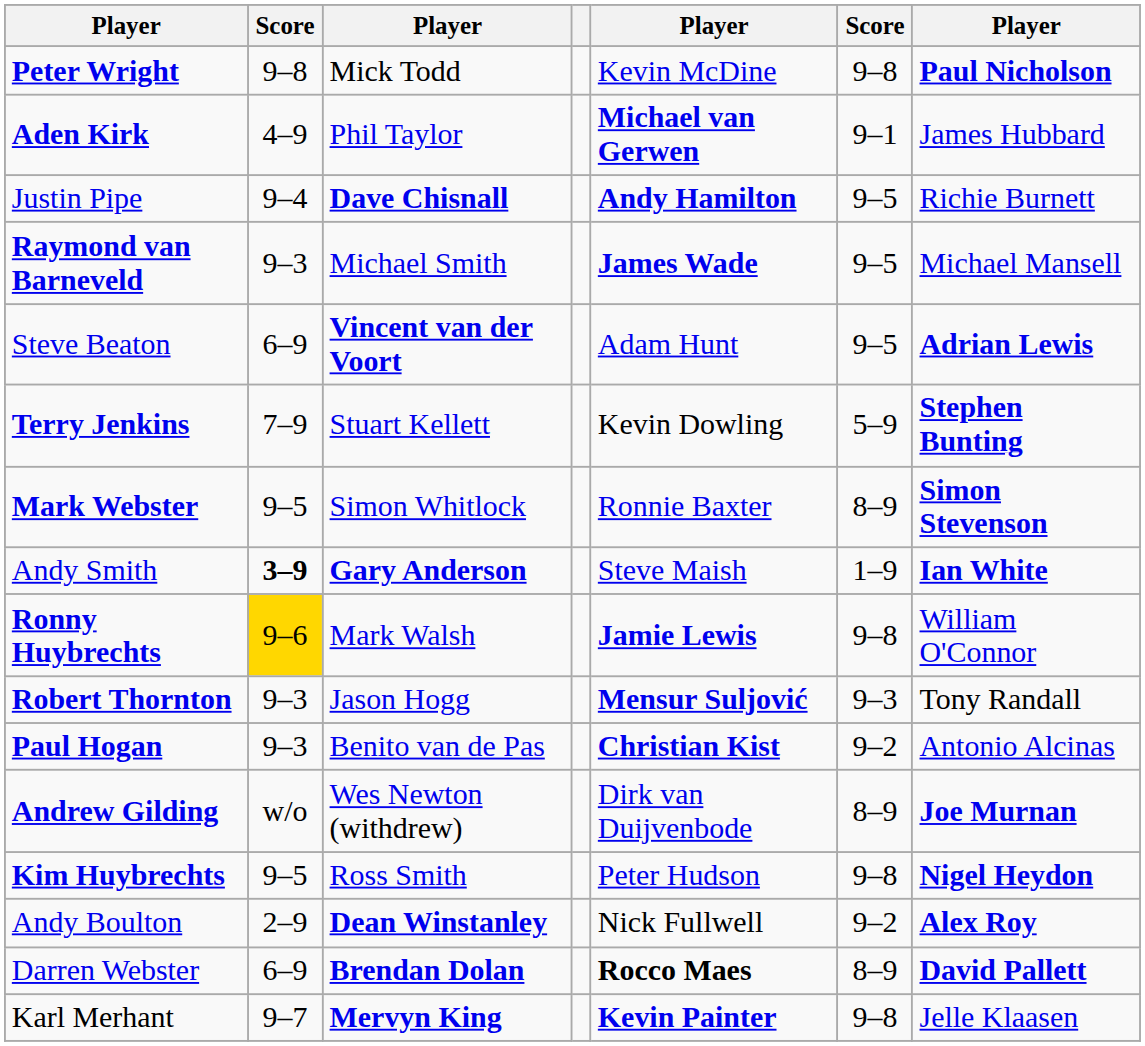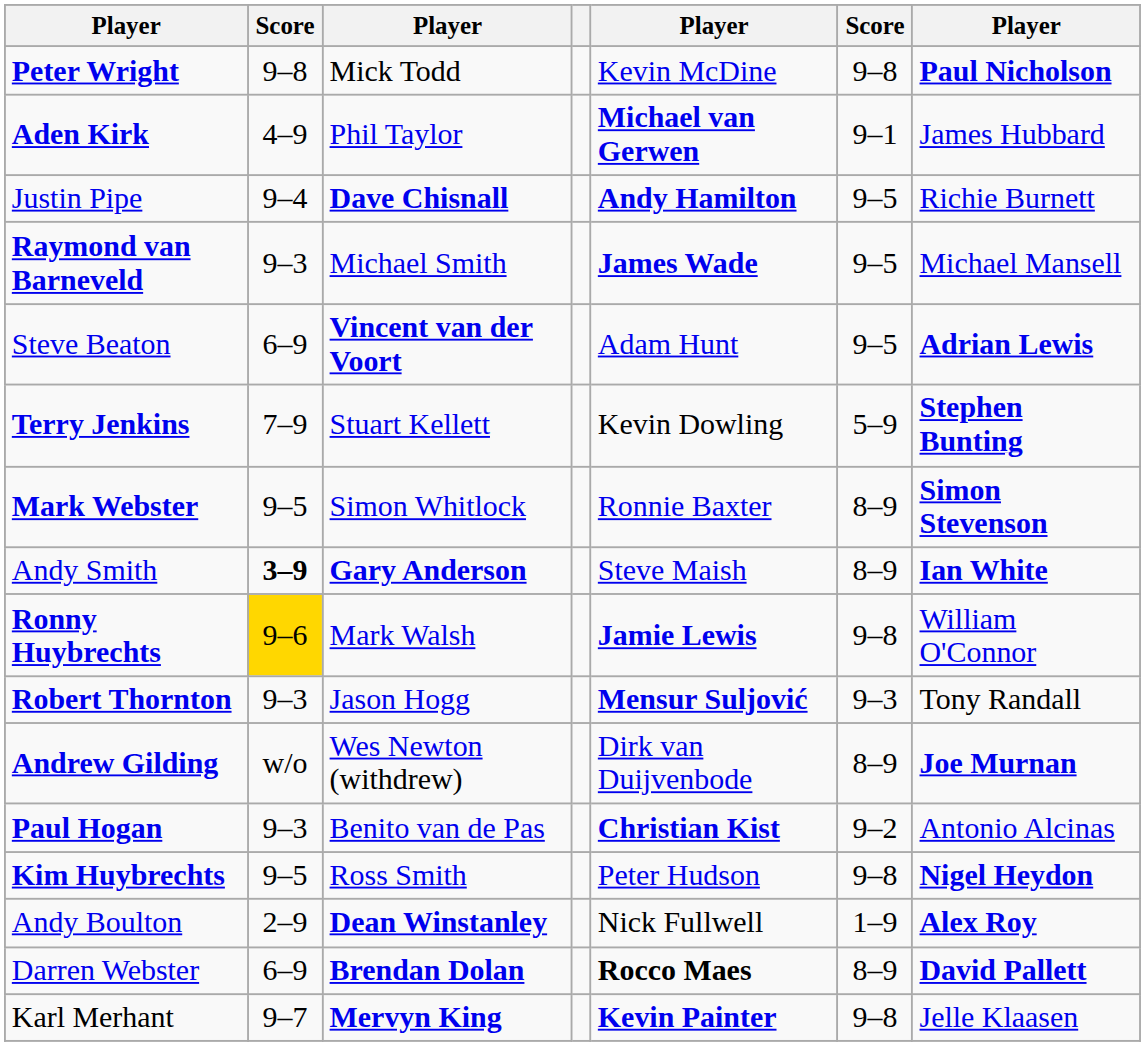 <table class="wikitable">
 <tr style="font-size:10pt;font-weight:bold">
 <th width=230>Player</th>
 <th width=40>Score</th>
 <th width=22%>Player</th>
 <th width=10></th>
 <th width=230>Player</th>
 <th width=40>Score</th>
 <th width=230>Player</th>
 </tr>
 <tr>
 <td><strong> <a href='#'>Peter Wright</a></strong></td>
 <td align=center>9–8</td>
 <td> Mick Todd</td>
 <td></td>
 <td> <a href='#'>Kevin McDine</a></td>
 <td align=center>9–8</td>
 <td><strong> <a href='#'>Paul Nicholson</a></strong></td>
 </tr>
 <tr>
 <td><strong> <a href='#'>Aden Kirk</a></strong></td>
 <td align=center>4–9</td>
 <td> <a href='#'>Phil Taylor</a></td>
 <td></td>
 <td><strong> <a href='#'>Michael van Gerwen</a></strong></td>
 <td align=center>9–1</td>
 <td> <a href='#'>James Hubbard</a></td>
 </tr>
 <tr>
 <td> <a href='#'>Justin Pipe</a></td>
 <td align=center>9–4</td>
 <td><strong> <a href='#'>Dave Chisnall</a></strong></td>
 <td></td>
 <td><strong> <a href='#'>Andy Hamilton</a></strong></td>
 <td align=center>9–5</td>
 <td> <a href='#'>Richie Burnett</a></td>
 </tr>
 <tr>
 <td><strong> <a href='#'>Raymond van Barneveld</a></strong></td>
 <td align=center>9–3</td>
 <td> <a href='#'>Michael Smith</a></td>
 <td></td>
 <td><strong> <a href='#'>James Wade</a></strong></td>
 <td align=center>9–5</td>
 <td> <a href='#'>Michael Mansell</a></td>
 </tr>
 <tr>
 <td> <a href='#'>Steve Beaton</a></td>
 <td align=center>6–9</td>
 <td><strong> <a href='#'>Vincent van der Voort</a></strong></td>
 <td></td>
 <td> <a href='#'>Adam Hunt</a></td>
 <td align=center>9–5</td>
 <td><strong> <a href='#'>Adrian Lewis</a></strong></td>
 </tr>
 <tr>
 <td><strong> <a href='#'>Terry Jenkins</a></strong></td>
 <td align=center>7–9</td>
 <td> <a href='#'>Stuart Kellett</a></td>
 <td></td>
 <td> Kevin Dowling</td>
 <td align=center>5–9</td>
 <td><strong> <a href='#'>Stephen Bunting</a></strong></td>
 </tr>
 <tr>
 <td><strong> <a href='#'>Mark Webster</a></strong></td>
 <td align=center>9–5</td>
 <td> <a href='#'>Simon Whitlock</a></td>
 <td></td>
 <td> <a href='#'>Ronnie Baxter</a></td>
 <td align=center>8–9</td>
 <td><strong> <a href='#'>Simon Stevenson</a></strong></td>
 </tr>
 <tr>
 <td> <a href='#'>Andy Smith</a></td>
 <td align=center><strong>3–9</strong></td>
 <td><strong> <a href='#'>Gary Anderson</a></strong></td>
 <td></td>
 <td> <a href='#'>Steve Maish</a></td>
-<td align=center>1–9</td>
+<td align=center>8–9</td>
 <td><strong> <a href='#'>Ian White</a></strong></td>
 </tr>
 <tr>
 <td><strong> <a href='#'>Ronny Huybrechts</a></strong></td>
 <td align=center style="background: gold;">9–6</td>
 <td> <a href='#'>Mark Walsh</a></td>
 <td></td>
 <td><strong> <a href='#'>Jamie Lewis</a></strong></td>
 <td align=center>9–8</td>
 <td> <a href='#'>William O'Connor</a></td>
 </tr>
 <tr>
 <td><strong> <a href='#'>Robert Thornton</a></strong></td>
 <td align=center>9–3</td>
 <td> <a href='#'>Jason Hogg</a></td>
 <td></td>
 <td><strong> <a href='#'>Mensur Suljović</a></strong></td>
 <td align=center>9–3</td>
 <td> Tony Randall</td>
 </tr>
 <tr>
+<td><strong> <a href='#'>Andrew Gilding</a></strong></td>
+<td align=center>w/o</td>
+<td> <a href='#'>Wes Newton</a> (withdrew)</td>
+<td></td>
+<td> <a href='#'>Dirk van Duijvenbode</a></td>
+<td align=center>8–9</td>
+<td><strong> <a href='#'>Joe Murnan</a></strong></td>
+</tr>
+<tr>
 <td><strong> <a href='#'>Paul Hogan</a></strong></td>
 <td align=center>9–3</td>
 <td> <a href='#'>Benito van de Pas</a></td>
 <td></td>
 <td><strong> <a href='#'>Christian Kist</a></strong></td>
 <td align=center>9–2</td>
 <td> <a href='#'>Antonio Alcinas</a></td>
-</tr>
-<tr>
-<td><strong> <a href='#'>Andrew Gilding</a></strong></td>
-<td align=center>w/o</td>
-<td> <a href='#'>Wes Newton</a> (withdrew)</td>
-<td></td>
-<td> <a href='#'>Dirk van Duijvenbode</a></td>
-<td align=center>8–9</td>
-<td><strong> <a href='#'>Joe Murnan</a></strong></td>
 </tr>
 <tr>
 <td><strong> <a href='#'>Kim Huybrechts</a></strong></td>
 <td align=center>9–5</td>
 <td> <a href='#'>Ross Smith</a></td>
 <td></td>
 <td> <a href='#'>Peter Hudson</a></td>
 <td align=center>9–8</td>
 <td><strong> <a href='#'>Nigel Heydon</a></strong></td>
 </tr>
 <tr>
 <td> <a href='#'>Andy Boulton</a></td>
 <td align=center>2–9</td>
 <td><strong> <a href='#'>Dean Winstanley</a></strong></td>
 <td></td>
 <td> Nick Fullwell</td>
-<td align=center>9–2</td>
+<td align=center>1–9</td>
 <td><strong> <a href='#'>Alex Roy</a></strong></td>
 </tr>
 <tr>
 <td> <a href='#'>Darren Webster</a></td>
 <td align=center>6–9</td>
 <td><strong> <a href='#'>Brendan Dolan</a></strong></td>
 <td></td>
 <td><strong> Rocco Maes</strong></td>
 <td align=center>8–9</td>
 <td><strong> <a href='#'>David Pallett</a></strong></td>
 </tr>
 <tr>
 <td> Karl Merhant</td>
 <td align=center>9–7</td>
 <td><strong> <a href='#'>Mervyn King</a></strong></td>
 <td></td>
 <td><strong> <a href='#'>Kevin Painter</a></strong></td>
 <td align=center>9–8</td>
 <td> <a href='#'>Jelle Klaasen</a></td>
 </tr>
 </table>
